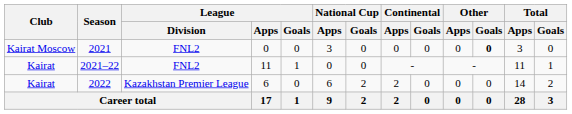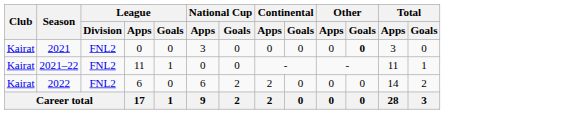 <table class="wikitable" style="text-align:center">
 <tr>
 <th rowspan="2">Club</th>
 <th rowspan="2">Season</th>
 <th colspan="3">League</th>
 <th colspan="2">National Cup</th>
 <th colspan="2">Continental</th>
 <th colspan="2">Other</th>
 <th colspan="2">Total</th>
 </tr>
 <tr>
 <th>Division</th>
 <th>Apps</th>
 <th>Goals</th>
 <th>Apps</th>
 <th>Goals</th>
 <th>Apps</th>
 <th>Goals</th>
 <th>Apps</th>
 <th>Goals</th>
 <th>Apps</th>
 <th>Goals</th>
 </tr>
 <tr>
-<td rowspan="1"><a href='#'>Kairat Moscow</a></td>
+<td rowspan="1"><a href='#'>Kairat</a></td>
 <td><a href='#'>2021</a></td>
 <td rowspan="1"><a href='#'>FNL2</a></td>
 <td>0</td>
 <td>0</td>
 <td>3</td>
 <td>0</td>
 <td>0</td>
 <td>0</td>
 <td>0</td>
 <td><strong>0</strong></td>
 <td>3</td>
 <td>0</td>
 </tr>
 <tr>
 <td rowspan="1"><a href='#'>Kairat</a></td>
 <td><a href='#'>2021–22</a></td>
 <td rowspan="1"><a href='#'>FNL2</a></td>
 <td>11</td>
 <td>1</td>
 <td>0</td>
 <td>0</td>
 <td colspan="2">-</td>
 <td colspan="2">-</td>
 <td>11</td>
 <td>1</td>
 </tr>
 <tr>
 <td rowspan="1"><a href='#'>Kairat</a></td>
 <td><a href='#'>2022</a></td>
-<td rowspan="1"><a href='#'>Kazakhstan Premier League</a></td>
+<td rowspan="1"><a href='#'>FNL2</a></td>
 <td>6</td>
 <td>0</td>
 <td>6</td>
 <td>2</td>
 <td>2</td>
 <td>0</td>
 <td>0</td>
 <td>0</td>
 <td>14</td>
 <td>2</td>
 </tr>
 <tr>
 <th colspan="3">Career total</th>
 <th>17</th>
 <th>1</th>
 <th>9</th>
 <th>2</th>
 <th>2</th>
 <th>0</th>
 <th>0</th>
 <th>0</th>
 <th>28</th>
 <th>3</th>
 </tr>
 </table>
